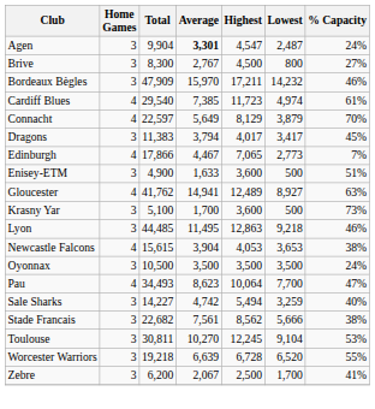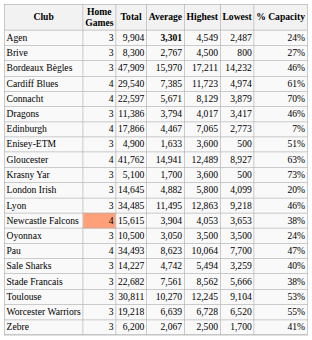 <table class="wikitable sortable" style="text-align:right">
 <tr>
 <th>Club</th>
 <th>Home<br>Games</th>
 <th>Total</th>
 <th>Average</th>
 <th>Highest</th>
 <th>Lowest</th>
 <th>% Capacity</th>
 </tr>
 <tr>
 <td style="text-align:left"> Agen</td>
 <td>3</td>
 <td>9,904</td>
 <td><strong>3,301</strong></td>
-<td>4,547</td>
+<td>4,549</td>
 <td>2,487</td>
 <td>24%</td>
 </tr>
 <tr>
 <td style="text-align:left"> Brive</td>
 <td>3</td>
 <td>8,300</td>
 <td>2,767</td>
 <td>4,500</td>
 <td>800</td>
 <td>27%</td>
 </tr>
 <tr>
 <td style="text-align:left"> Bordeaux Bègles</td>
 <td>3</td>
 <td>47,909</td>
 <td>15,970</td>
 <td>17,211</td>
 <td>14,232</td>
 <td>46%</td>
 </tr>
 <tr>
 <td style="text-align:left"> Cardiff Blues</td>
 <td>4</td>
 <td>29,540</td>
 <td>7,385</td>
 <td>11,723</td>
 <td>4,974</td>
 <td>61%</td>
 </tr>
 <tr>
 <td style="text-align:left"> Connacht</td>
 <td>4</td>
 <td>22,597</td>
-<td>5,649</td>
+<td>5,671</td>
 <td>8,129</td>
 <td>3,879</td>
 <td>70%</td>
 </tr>
 <tr>
 <td style="text-align:left"> Dragons</td>
 <td>3</td>
-<td>11,383</td>
+<td>11,386</td>
 <td>3,794</td>
 <td>4,017</td>
 <td>3,417</td>
-<td>45%</td>
+<td>46%</td>
 </tr>
 <tr>
 <td style="text-align:left"> Edinburgh</td>
 <td>4</td>
 <td>17,866</td>
 <td>4,467</td>
 <td>7,065</td>
 <td>2,773</td>
 <td>7%</td>
 </tr>
 <tr>
 <td style="text-align:left"> Enisey-ETM</td>
 <td>3</td>
 <td>4,900</td>
 <td>1,633</td>
 <td>3,600</td>
 <td>500</td>
 <td>51%</td>
 </tr>
 <tr>
 <td style="text-align:left"> Gloucester</td>
 <td>4</td>
 <td>41,762</td>
 <td>14,941</td>
 <td>12,489</td>
 <td>8,927</td>
 <td>63%</td>
 </tr>
 <tr>
 <td style="text-align:left"> Krasny Yar</td>
 <td>3</td>
 <td>5,100</td>
 <td>1,700</td>
 <td>3,600</td>
 <td>500</td>
 <td>73%</td>
 </tr>
 <tr>
+<td style="text-align:left"> London Irish</td>
+<td>3</td>
+<td>14,645</td>
+<td>4,882</td>
+<td>5,800</td>
+<td>4,099</td>
+<td>20%</td>
+</tr>
+<tr>
 <td style="text-align:left"> Lyon</td>
 <td>3</td>
-<td>44,485</td>
+<td>34,485</td>
 <td>11,495</td>
 <td>12,863</td>
 <td>9,218</td>
 <td>46%</td>
 </tr>
 <tr>
 <td style="text-align:left"> Newcastle Falcons</td>
-<td>4</td>
+<td style="background: lightsalmon;">4</td>
 <td>15,615</td>
 <td>3,904</td>
 <td>4,053</td>
 <td>3,653</td>
 <td>38%</td>
 </tr>
 <tr>
 <td style="text-align:left"> Oyonnax</td>
 <td>3</td>
 <td>10,500</td>
-<td>3,500</td>
+<td>3,050</td>
 <td>3,500</td>
 <td>3,500</td>
 <td>24%</td>
 </tr>
 <tr>
 <td style="text-align:left"> Pau</td>
 <td>4</td>
 <td>34,493</td>
 <td>8,623</td>
 <td>10,064</td>
 <td>7,700</td>
 <td>47%</td>
 </tr>
 <tr>
 <td style="text-align:left"> Sale Sharks</td>
 <td>3</td>
 <td>14,227</td>
 <td>4,742</td>
 <td>5,494</td>
 <td>3,259</td>
 <td>40%</td>
 </tr>
 <tr>
 <td style="text-align:left"> Stade Francais</td>
 <td>3</td>
 <td>22,682</td>
 <td>7,561</td>
 <td>8,562</td>
 <td>5,666</td>
 <td>38%</td>
 </tr>
 <tr>
 <td style="text-align:left"> Toulouse</td>
 <td>3</td>
 <td>30,811</td>
 <td>10,270</td>
 <td>12,245</td>
 <td>9,104</td>
 <td>53%</td>
 </tr>
 <tr>
 <td style="text-align:left"> Worcester Warriors</td>
 <td>3</td>
 <td>19,218</td>
 <td>6,639</td>
 <td>6,728</td>
 <td>6,520</td>
 <td>55%</td>
 </tr>
 <tr>
 <td style="text-align:left"> Zebre</td>
 <td>3</td>
 <td>6,200</td>
 <td>2,067</td>
 <td>2,500</td>
 <td>1,700</td>
 <td>41%</td>
 </tr>
 <tr>
 </tr>
 </table>
